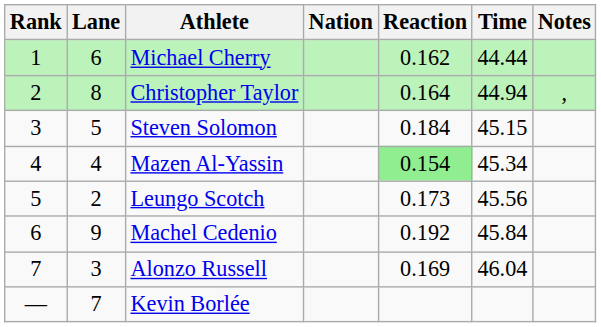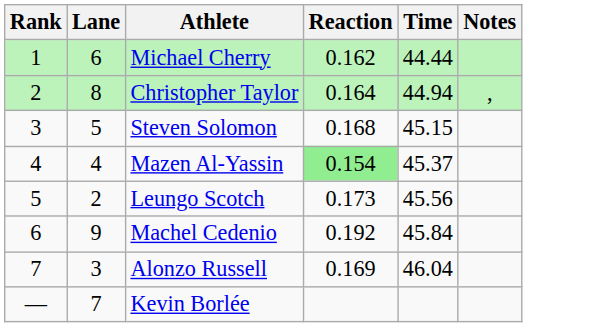 <table class="wikitable sortable" style="text-align:center">
 <tr>
 <th>Rank</th>
 <th>Lane</th>
 <th>Athlete</th>
-<th>Nation</th>
 <th>Reaction</th>
 <th>Time</th>
 <th>Notes</th>
 </tr>
 <tr bgcolor=bbf3bb>
 <td>1</td>
 <td>6</td>
 <td align=left><a href='#'>Michael Cherry</a></td>
-<td align=left></td>
 <td>0.162</td>
 <td>44.44</td>
 <td></td>
 </tr>
 <tr bgcolor=bbf3bb>
 <td>2</td>
 <td>8</td>
 <td align=left><a href='#'>Christopher Taylor</a></td>
-<td align=left></td>
 <td>0.164</td>
 <td>44.94</td>
 <td>, </td>
 </tr>
 <tr>
 <td>3</td>
 <td>5</td>
 <td align=left><a href='#'>Steven Solomon</a></td>
-<td align=left></td>
-<td>0.184</td>
+<td>0.168</td>
 <td>45.15</td>
 <td></td>
 </tr>
 <tr>
 <td>4</td>
 <td>4</td>
 <td align=left><a href='#'>Mazen Al-Yassin</a></td>
-<td align=left></td>
 <td style="background: lightgreen;">0.154</td>
-<td>45.34</td>
+<td>45.37</td>
 <td></td>
 </tr>
 <tr>
 <td>5</td>
 <td>2</td>
 <td align=left><a href='#'>Leungo Scotch</a></td>
-<td align=left></td>
 <td>0.173</td>
 <td>45.56</td>
 <td></td>
 </tr>
 <tr>
 <td>6</td>
 <td>9</td>
 <td align=left><a href='#'>Machel Cedenio</a></td>
-<td align=left></td>
 <td>0.192</td>
 <td>45.84</td>
 <td></td>
 </tr>
 <tr>
 <td>7</td>
 <td>3</td>
 <td align=left><a href='#'>Alonzo Russell</a></td>
-<td align=left></td>
 <td>0.169</td>
 <td>46.04</td>
 <td></td>
 </tr>
 <tr>
 <td data-sort-value=8>—</td>
 <td>7</td>
 <td align=left><a href='#'>Kevin Borlée</a></td>
-<td align=left></td>
 <td></td>
 <td></td>
 <td></td>
 </tr>
 </table>
